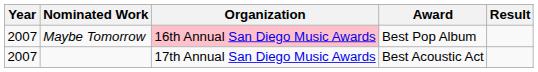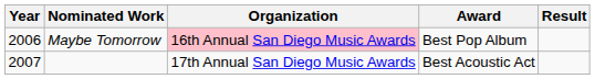 <table class="wikitable">
 <tr>
 <th>Year</th>
 <th>Nominated Work</th>
 <th>Organization</th>
 <th>Award</th>
 <th>Result</th>
 </tr>
 <tr>
-<td>2007</td>
+<td>2006</td>
 <td><em>Maybe Tomorrow</em></td>
 <td style="background: pink;">16th Annual <a href='#'>San Diego Music Awards</a></td>
 <td>Best Pop Album</td>
 <td></td>
 </tr>
 <tr>
 <td>2007</td>
 <td></td>
 <td>17th Annual <a href='#'>San Diego Music Awards</a></td>
 <td>Best Acoustic Act</td>
 <td></td>
 </tr>
 </table>
